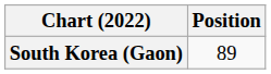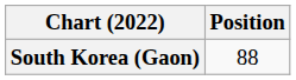 <table class="wikitable plainrowheaders" style="text-align:center">
 <tr>
 <th scope="col">Chart (2022)</th>
 <th scope="col">Position</th>
 </tr>
 <tr>
 <th scope="row">South Korea (Gaon)</th>
-<td>89</td>
+<td>88</td>
 </tr>
 </table>
